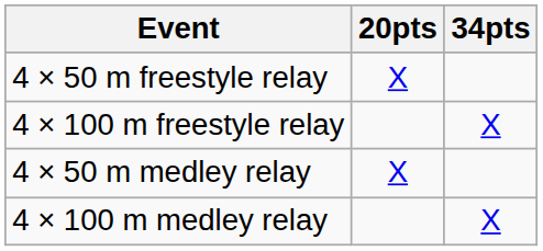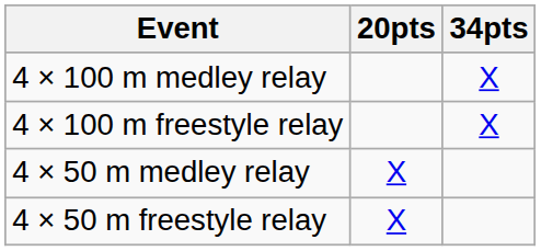 <table class="wikitable">
 <tr>
 <th>Event</th>
 <th>20pts</th>
 <th>34pts</th>
 </tr>
 <tr>
-<td>4 × 50 m freestyle relay</td>
+<td>4 × 100 m medley relay</td>
+<td></td>
 <td align="center"><a href='#'>X</a></td>
-<td></td>
 </tr>
 <tr>
 <td>4 × 100 m freestyle relay</td>
 <td></td>
 <td align="center"><a href='#'>X</a></td>
 </tr>
 <tr>
 <td>4 × 50 m medley relay</td>
 <td align="center"><a href='#'>X</a></td>
 <td></td>
 </tr>
 <tr>
-<td>4 × 100 m medley relay</td>
+<td>4 × 50 m freestyle relay</td>
+<td align="center"><a href='#'>X</a></td>
 <td></td>
-<td align="center"><a href='#'>X</a></td>
 </tr>
 </table>
